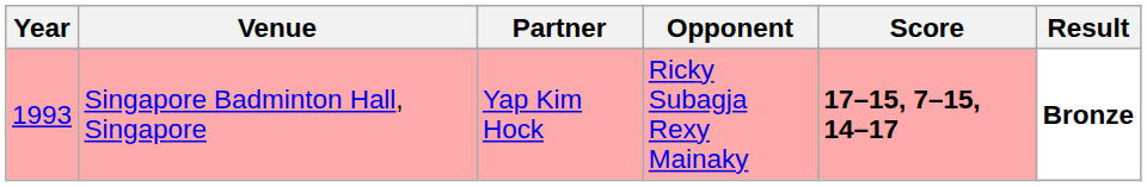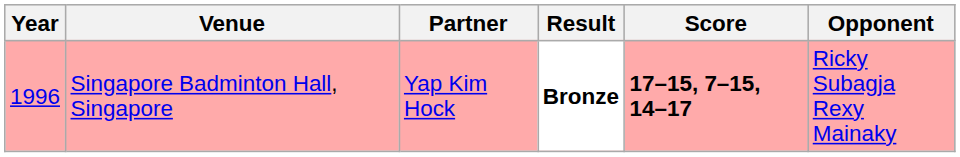 <table class="sortable wikitable" style="font-size: 90%;">
 <tr>
 <th>Year</th>
 <th>Venue</th>
 <th>Partner</th>
+<th>Result</th>
+<th>Score</th>
 <th>Opponent</th>
-<th>Score</th>
-<th>Result</th>
 </tr>
 <tr style="background:#FFAAAA">
-<td align="center"><a href='#'>1993</a></td>
+<td align="center"><a href='#'>1996</a></td>
 <td><a href='#'>Singapore Badminton Hall</a>, <a href='#'>Singapore</a></td>
 <td> <a href='#'>Yap Kim Hock</a></td>
+<td style="text-align:left; background:white"> <strong>Bronze</strong></td>
+<td><strong>17–15, 7–15, 14–17</strong></td>
 <td> <a href='#'>Ricky Subagja</a><br> <a href='#'>Rexy Mainaky</a></td>
-<td><strong>17–15, 7–15, 14–17</strong></td>
-<td style="text-align:left; background:white"> <strong>Bronze</strong></td>
 </tr>
 </table>
